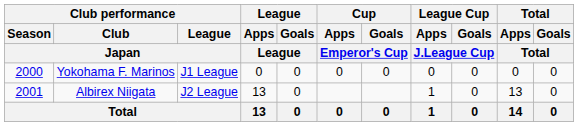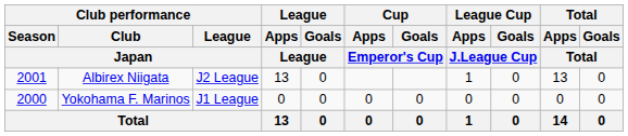 <table class="wikitable" style="text-align:center;">
 <tr>
 <th colspan=3>Club performance</th>
 <th colspan=2>League</th>
 <th colspan=2>Cup</th>
 <th colspan=2>League Cup</th>
 <th colspan=2>Total</th>
 </tr>
 <tr>
 <th>Season</th>
 <th>Club</th>
 <th>League</th>
 <th>Apps</th>
 <th>Goals</th>
 <th>Apps</th>
 <th>Goals</th>
 <th>Apps</th>
 <th>Goals</th>
 <th>Apps</th>
 <th>Goals</th>
 </tr>
 <tr>
 <th colspan=3>Japan</th>
 <th colspan=2>League</th>
 <th colspan=2><a href='#'>Emperor's Cup</a></th>
 <th colspan=2><a href='#'>J.League Cup</a></th>
 <th colspan=2>Total</th>
 </tr>
 <tr>
+<td><a href='#'>2001</a></td>
+<td><a href='#'>Albirex Niigata</a></td>
+<td><a href='#'>J2 League</a></td>
+<td>13</td>
+<td>0</td>
+<td></td>
+<td></td>
+<td>1</td>
+<td>0</td>
+<td>13</td>
+<td>0</td>
+</tr>
+<tr>
 <td><a href='#'>2000</a></td>
 <td><a href='#'>Yokohama F. Marinos</a></td>
 <td><a href='#'>J1 League</a></td>
 <td>0</td>
 <td>0</td>
 <td>0</td>
 <td>0</td>
 <td>0</td>
 <td>0</td>
 <td>0</td>
-<td>0</td>
-</tr>
-<tr>
-<td><a href='#'>2001</a></td>
-<td><a href='#'>Albirex Niigata</a></td>
-<td><a href='#'>J2 League</a></td>
-<td>13</td>
-<td>0</td>
-<td></td>
-<td></td>
-<td>1</td>
-<td>0</td>
-<td>13</td>
 <td>0</td>
 </tr>
 <tr>
 <th colspan=3>Total</th>
 <th>13</th>
 <th>0</th>
 <th>0</th>
 <th>0</th>
 <th>1</th>
 <th>0</th>
 <th>14</th>
 <th>0</th>
 </tr>
 </table>
